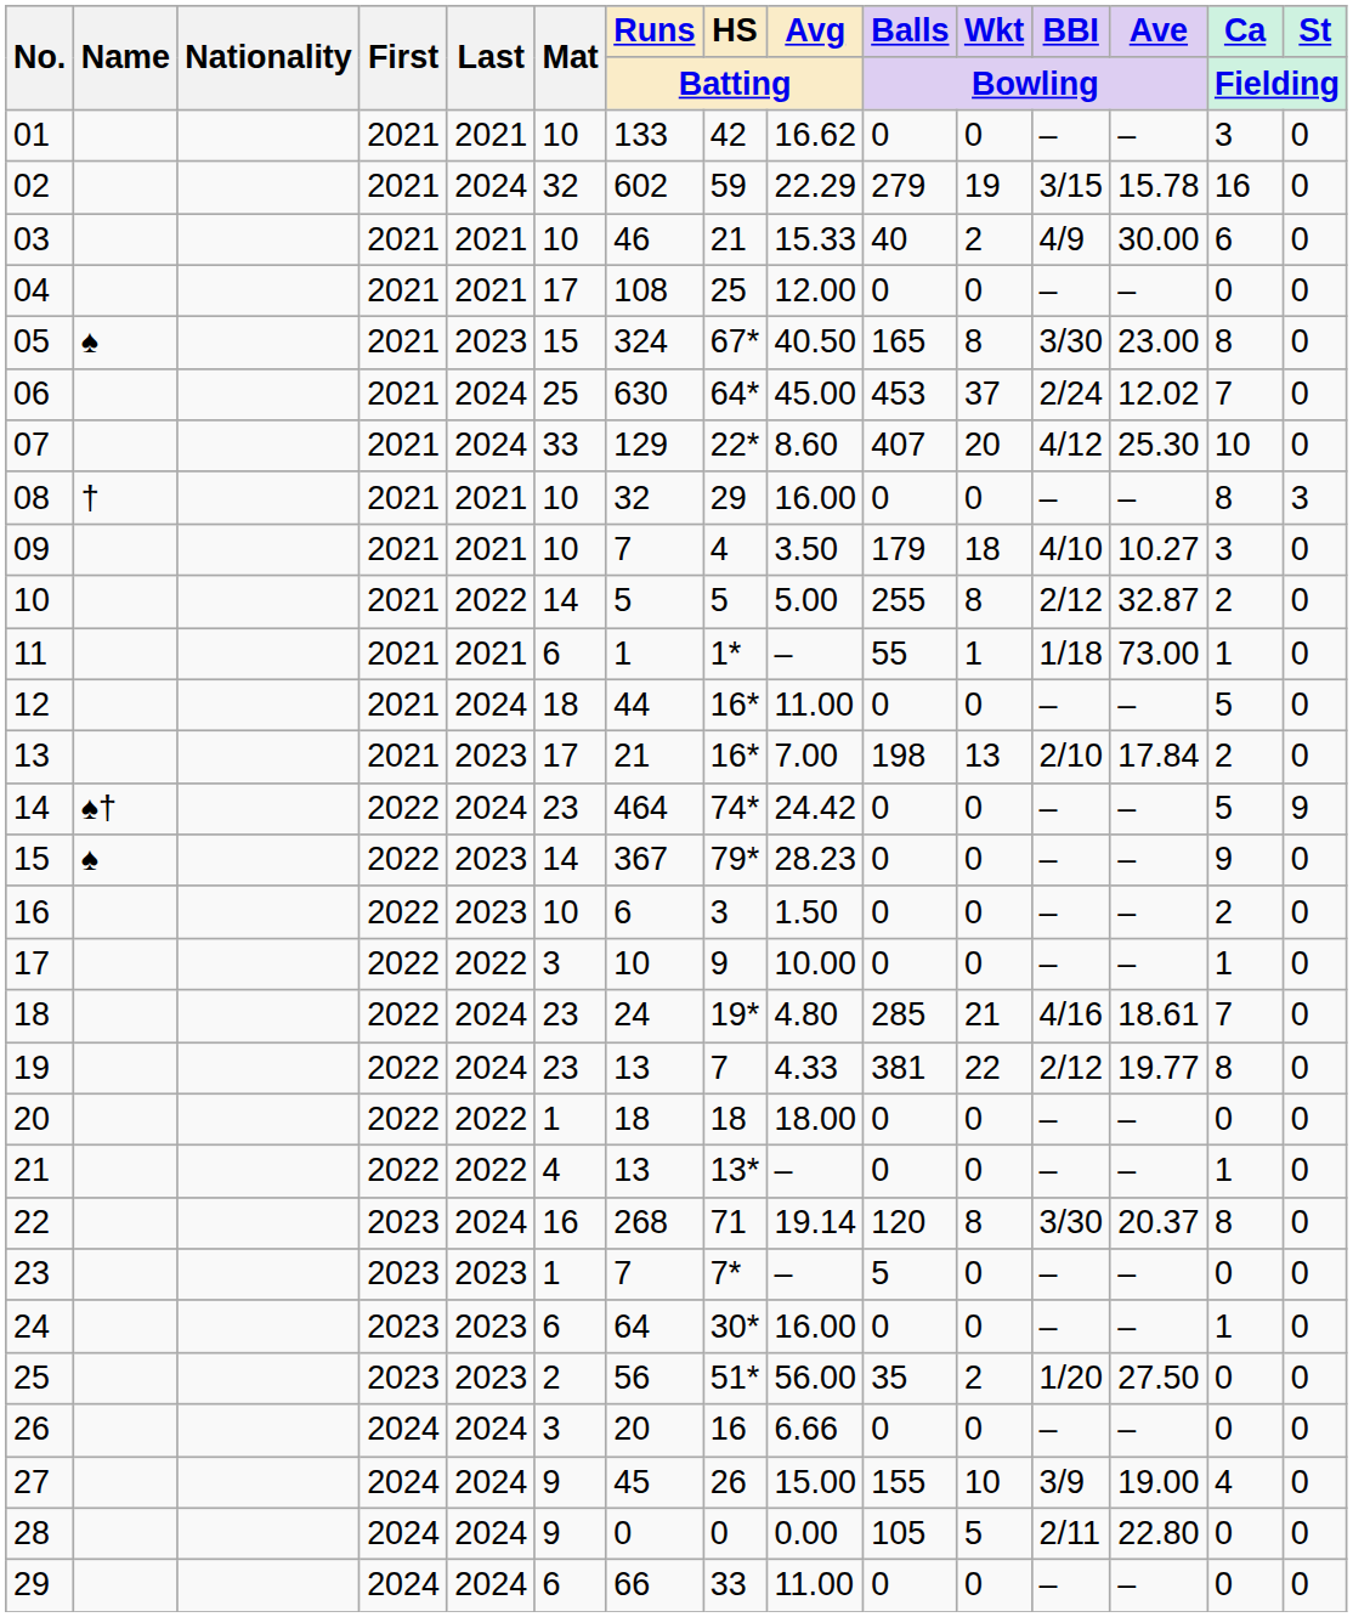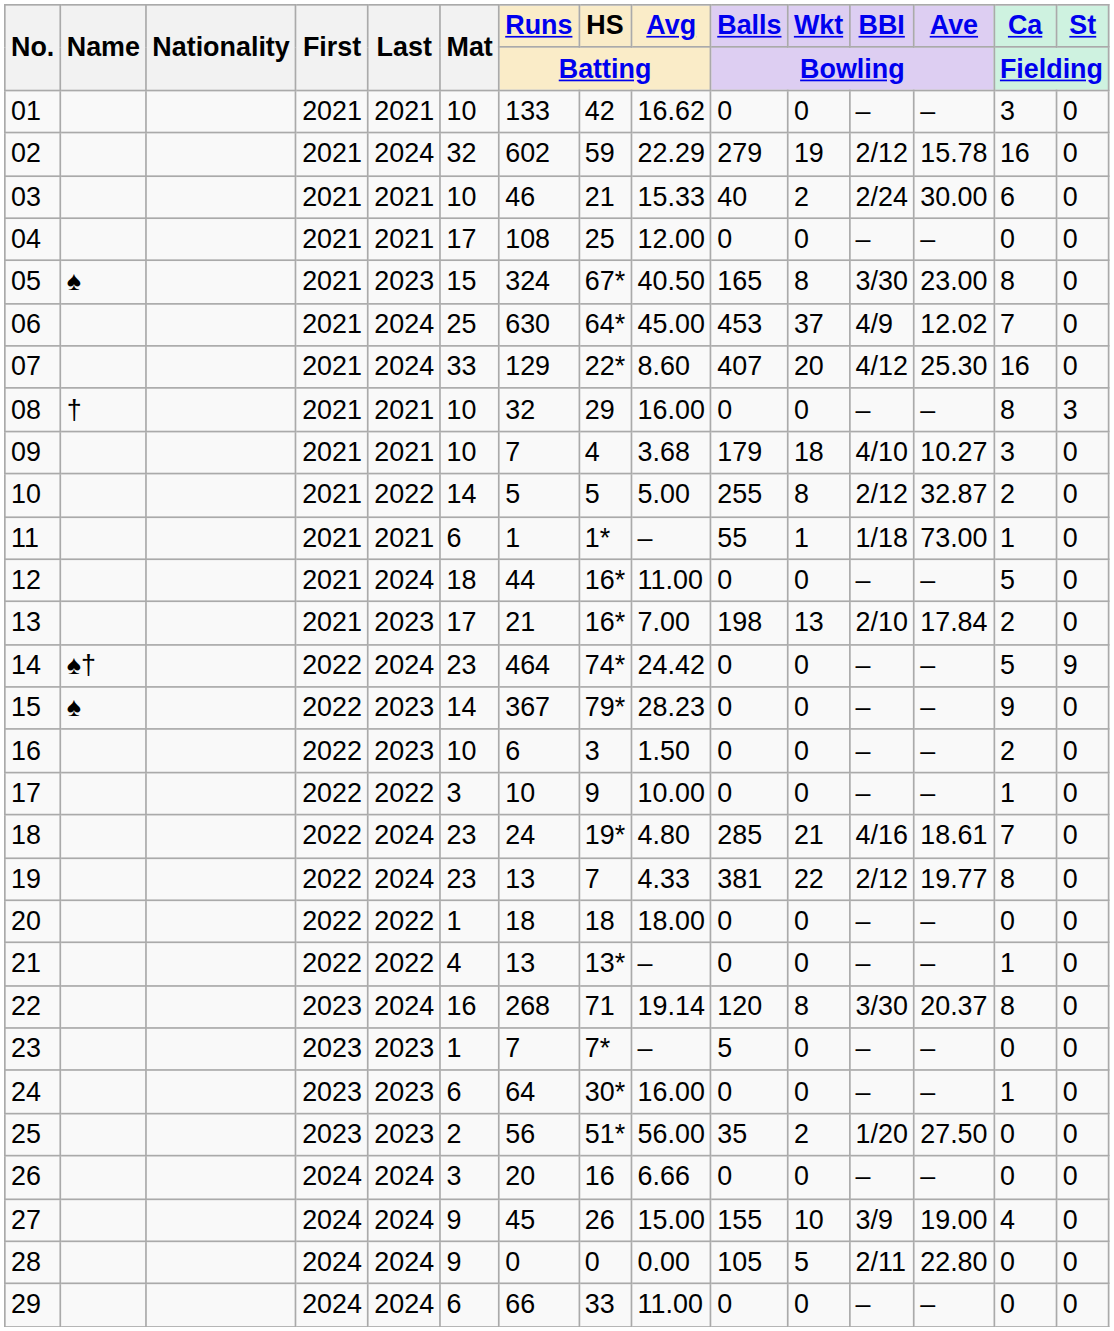 <table class="wikitable sortable">
 <tr align="center">
 <th rowspan="2">No.</th>
 <th rowspan="2">Name</th>
 <th rowspan="2">Nationality</th>
 <th rowspan="2">First</th>
 <th rowspan="2">Last</th>
 <th rowspan="2">Mat</th>
 <th style="background:#faecc8"><a href='#'>Runs</a></th>
 <th style="background:#faecc8">HS</th>
 <th style="background:#faecc8"><a href='#'>Avg</a></th>
 <th style="background:#ddcef2"><a href='#'>Balls</a></th>
 <th style="background:#ddcef2"><a href='#'>Wkt</a></th>
 <th style="background:#ddcef2"><a href='#'>BBI</a></th>
 <th style="background:#ddcef2"><a href='#'>Ave</a></th>
 <th style="background:#cef2e0"><a href='#'>Ca</a></th>
 <th style="background:#cef2e0"><a href='#'>St</a></th>
 </tr>
 <tr class="unsortable">
 <th colspan=3 style="background:#faecc8"><a href='#'>Batting</a></th>
 <th colspan=4 style="background:#ddcef2"><a href='#'>Bowling</a></th>
 <th colspan=2 style="background:#cef2e0"><a href='#'>Fielding</a></th>
 </tr>
 <tr>
 <td><span>0</span>1</td>
 <td></td>
 <td></td>
 <td>2021</td>
 <td>2021</td>
 <td>10</td>
 <td>133</td>
 <td>42</td>
 <td>16.62</td>
 <td>0</td>
 <td>0</td>
 <td>–</td>
 <td>–</td>
 <td>3</td>
 <td>0</td>
 </tr>
 <tr>
 <td><span>0</span>2</td>
 <td></td>
 <td></td>
 <td>2021</td>
 <td>2024</td>
 <td>32</td>
 <td>602</td>
 <td>59</td>
 <td>22.29</td>
 <td>279</td>
 <td>19</td>
-<td>3/15</td>
+<td>2/12</td>
 <td>15.78</td>
 <td>16</td>
 <td>0</td>
 </tr>
 <tr>
 <td><span>0</span>3</td>
 <td></td>
 <td></td>
 <td>2021</td>
 <td>2021</td>
 <td>10</td>
 <td>46</td>
 <td>21</td>
 <td>15.33</td>
 <td>40</td>
 <td>2</td>
-<td>4/9</td>
+<td>2/24</td>
 <td>30.00</td>
 <td>6</td>
 <td>0</td>
 </tr>
 <tr>
 <td><span>0</span>4</td>
 <td></td>
 <td></td>
 <td>2021</td>
 <td>2021</td>
 <td>17</td>
 <td>108</td>
 <td>25</td>
 <td>12.00</td>
 <td>0</td>
 <td>0</td>
 <td>–</td>
 <td>–</td>
 <td>0</td>
 <td>0</td>
 </tr>
 <tr>
 <td><span>0</span>5</td>
 <td><strong></strong> ♠</td>
 <td></td>
 <td>2021</td>
 <td>2023</td>
 <td>15</td>
 <td>324</td>
 <td>67*</td>
 <td>40.50</td>
 <td>165</td>
 <td>8</td>
 <td>3/30</td>
 <td>23.00</td>
 <td>8</td>
 <td>0</td>
 </tr>
 <tr>
 <td><span>0</span>6</td>
 <td><strong></strong></td>
 <td></td>
 <td>2021</td>
 <td>2024</td>
 <td>25</td>
 <td>630</td>
 <td>64*</td>
 <td>45.00</td>
 <td>453</td>
 <td>37</td>
-<td>2/24</td>
+<td>4/9</td>
 <td>12.02</td>
 <td>7</td>
 <td>0</td>
 </tr>
 <tr>
 <td><span>0</span>7</td>
 <td></td>
 <td></td>
 <td>2021</td>
 <td>2024</td>
 <td>33</td>
 <td>129</td>
 <td>22*</td>
 <td>8.60</td>
 <td>407</td>
 <td>20</td>
 <td>4/12</td>
 <td>25.30</td>
-<td>10</td>
+<td>16</td>
 <td>0</td>
 </tr>
 <tr>
 <td><span>0</span>8</td>
 <td> †</td>
 <td></td>
 <td>2021</td>
 <td>2021</td>
 <td>10</td>
 <td>32</td>
 <td>29</td>
 <td>16.00</td>
 <td>0</td>
 <td>0</td>
 <td>–</td>
 <td>–</td>
 <td>8</td>
 <td>3</td>
 </tr>
 <tr>
 <td><span>0</span>9</td>
 <td></td>
 <td></td>
 <td>2021</td>
 <td>2021</td>
 <td>10</td>
 <td>7</td>
 <td>4</td>
-<td>3.50</td>
+<td>3.68</td>
 <td>179</td>
 <td>18</td>
 <td>4/10</td>
 <td>10.27</td>
 <td>3</td>
 <td>0</td>
 </tr>
 <tr>
 <td>10</td>
 <td><strong></strong></td>
 <td></td>
 <td>2021</td>
 <td>2022</td>
 <td>14</td>
 <td>5</td>
 <td>5</td>
 <td>5.00</td>
 <td>255</td>
 <td>8</td>
 <td>2/12</td>
 <td>32.87</td>
 <td>2</td>
 <td>0</td>
 </tr>
 <tr>
 <td>11</td>
 <td></td>
 <td></td>
 <td>2021</td>
 <td>2021</td>
 <td>6</td>
 <td>1</td>
 <td>1*</td>
 <td>–</td>
 <td>55</td>
 <td>1</td>
 <td>1/18</td>
 <td>73.00</td>
 <td>1</td>
 <td>0</td>
 </tr>
 <tr>
 <td>12</td>
 <td></td>
 <td></td>
 <td>2021</td>
 <td>2024</td>
 <td>18</td>
 <td>44</td>
 <td>16*</td>
 <td>11.00</td>
 <td>0</td>
 <td>0</td>
 <td>–</td>
 <td>–</td>
 <td>5</td>
 <td>0</td>
 </tr>
 <tr>
 <td>13</td>
 <td></td>
 <td></td>
 <td>2021</td>
 <td>2023</td>
 <td>17</td>
 <td>21</td>
 <td>16*</td>
 <td>7.00</td>
 <td>198</td>
 <td>13</td>
 <td>2/10</td>
 <td>17.84</td>
 <td>2</td>
 <td>0</td>
 </tr>
 <tr>
 <td>14</td>
 <td> ♠†</td>
 <td></td>
 <td>2022</td>
 <td>2024</td>
 <td>23</td>
 <td>464</td>
 <td>74*</td>
 <td>24.42</td>
 <td>0</td>
 <td>0</td>
 <td>–</td>
 <td>–</td>
 <td>5</td>
 <td>9</td>
 </tr>
 <tr>
 <td>15</td>
 <td><strong></strong> ♠</td>
 <td></td>
 <td>2022</td>
 <td>2023</td>
 <td>14</td>
 <td>367</td>
 <td>79*</td>
 <td>28.23</td>
 <td>0</td>
 <td>0</td>
 <td>–</td>
 <td>–</td>
 <td>9</td>
 <td>0</td>
 </tr>
 <tr>
 <td>16</td>
 <td></td>
 <td></td>
 <td>2022</td>
 <td>2023</td>
 <td>10</td>
 <td>6</td>
 <td>3</td>
 <td>1.50</td>
 <td>0</td>
 <td>0</td>
 <td>–</td>
 <td>–</td>
 <td>2</td>
 <td>0</td>
 </tr>
 <tr>
 <td>17</td>
 <td></td>
 <td></td>
 <td>2022</td>
 <td>2022</td>
 <td>3</td>
 <td>10</td>
 <td>9</td>
 <td>10.00</td>
 <td>0</td>
 <td>0</td>
 <td>–</td>
 <td>–</td>
 <td>1</td>
 <td>0</td>
 </tr>
 <tr>
 <td>18</td>
 <td></td>
 <td></td>
 <td>2022</td>
 <td>2024</td>
 <td>23</td>
 <td>24</td>
 <td>19*</td>
 <td>4.80</td>
 <td>285</td>
 <td>21</td>
 <td>4/16</td>
 <td>18.61</td>
 <td>7</td>
 <td>0</td>
 </tr>
 <tr>
 <td>19</td>
 <td></td>
 <td></td>
 <td>2022</td>
 <td>2024</td>
 <td>23</td>
 <td>13</td>
 <td>7</td>
 <td>4.33</td>
 <td>381</td>
 <td>22</td>
 <td>2/12</td>
 <td>19.77</td>
 <td>8</td>
 <td>0</td>
 </tr>
 <tr>
 <td>20</td>
 <td></td>
 <td></td>
 <td>2022</td>
 <td>2022</td>
 <td>1</td>
 <td>18</td>
 <td>18</td>
 <td>18.00</td>
 <td>0</td>
 <td>0</td>
 <td>–</td>
 <td>–</td>
 <td>0</td>
 <td>0</td>
 </tr>
 <tr>
 <td>21</td>
 <td></td>
 <td></td>
 <td>2022</td>
 <td>2022</td>
 <td>4</td>
 <td>13</td>
 <td>13*</td>
 <td>–</td>
 <td>0</td>
 <td>0</td>
 <td>–</td>
 <td>–</td>
 <td>1</td>
 <td>0</td>
 </tr>
 <tr>
 <td>22</td>
 <td></td>
 <td></td>
 <td>2023</td>
 <td>2024</td>
 <td>16</td>
 <td>268</td>
 <td>71</td>
 <td>19.14</td>
 <td>120</td>
 <td>8</td>
 <td>3/30</td>
 <td>20.37</td>
 <td>8</td>
 <td>0</td>
 </tr>
 <tr>
 <td>23</td>
 <td></td>
 <td></td>
 <td>2023</td>
 <td>2023</td>
 <td>1</td>
 <td>7</td>
 <td>7*</td>
 <td>–</td>
 <td>5</td>
 <td>0</td>
 <td>–</td>
 <td>–</td>
 <td>0</td>
 <td>0</td>
 </tr>
 <tr>
 <td>24</td>
 <td></td>
 <td></td>
 <td>2023</td>
 <td>2023</td>
 <td>6</td>
 <td>64</td>
 <td>30*</td>
 <td>16.00</td>
 <td>0</td>
 <td>0</td>
 <td>–</td>
 <td>–</td>
 <td>1</td>
 <td>0</td>
 </tr>
 <tr>
 <td>25</td>
 <td><strong></strong></td>
 <td></td>
 <td>2023</td>
 <td>2023</td>
 <td>2</td>
 <td>56</td>
 <td>51*</td>
 <td>56.00</td>
 <td>35</td>
 <td>2</td>
 <td>1/20</td>
 <td>27.50</td>
 <td>0</td>
 <td>0</td>
 </tr>
 <tr>
 <td>26</td>
 <td><strong></strong></td>
 <td></td>
 <td>2024</td>
 <td>2024</td>
 <td>3</td>
 <td>20</td>
 <td>16</td>
 <td>6.66</td>
 <td>0</td>
 <td>0</td>
 <td>–</td>
 <td>–</td>
 <td>0</td>
 <td>0</td>
 </tr>
 <tr>
 <td>27</td>
 <td><strong></strong></td>
 <td></td>
 <td>2024</td>
 <td>2024</td>
 <td>9</td>
 <td>45</td>
 <td>26</td>
 <td>15.00</td>
 <td>155</td>
 <td>10</td>
 <td>3/9</td>
 <td>19.00</td>
 <td>4</td>
 <td>0</td>
 </tr>
 <tr>
 <td>28</td>
 <td></td>
 <td></td>
 <td>2024</td>
 <td>2024</td>
 <td>9</td>
 <td>0</td>
 <td>0</td>
 <td>0.00</td>
 <td>105</td>
 <td>5</td>
 <td>2/11</td>
 <td>22.80</td>
 <td>0</td>
 <td>0</td>
 </tr>
 <tr>
 <td>29</td>
 <td><strong></strong></td>
 <td></td>
 <td>2024</td>
 <td>2024</td>
 <td>6</td>
 <td>66</td>
 <td>33</td>
 <td>11.00</td>
 <td>0</td>
 <td>0</td>
 <td>–</td>
 <td>–</td>
 <td>0</td>
 <td>0</td>
 </tr>
 </table>
